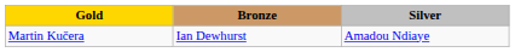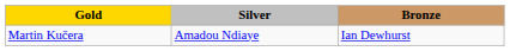 <table class="wikitable" style="text-align:left">
 <tr align="center">
 <td width=200 bgcolor=gold><strong>Gold</strong></td>
+<td width=200 bgcolor=silver><strong>Silver</strong></td>
 <td width=200 bgcolor=CC9966><strong>Bronze</strong></td>
-<td width=200 bgcolor=silver><strong>Silver</strong></td>
 </tr>
 <tr>
 <td><a href='#'>Martin Kučera</a><br><em></em></td>
+<td><a href='#'>Amadou Ndiaye</a><br><em></em></td>
 <td><a href='#'>Ian Dewhurst</a><br><em></em></td>
-<td><a href='#'>Amadou Ndiaye</a><br><em></em></td>
 </tr>
 </table>
